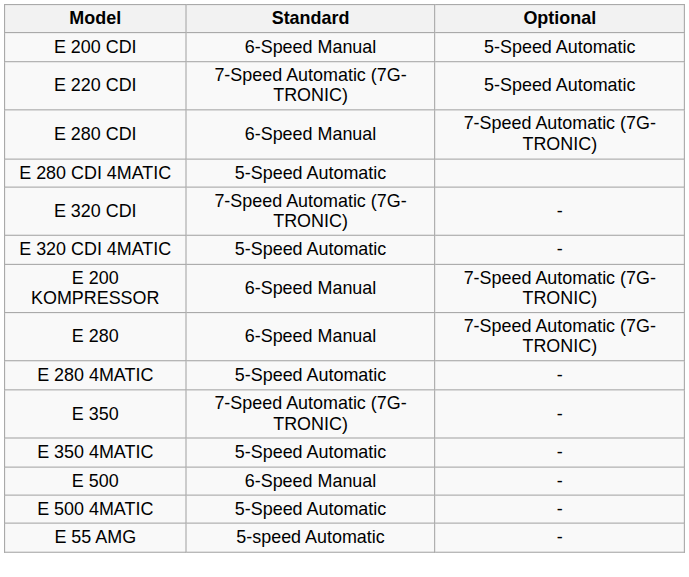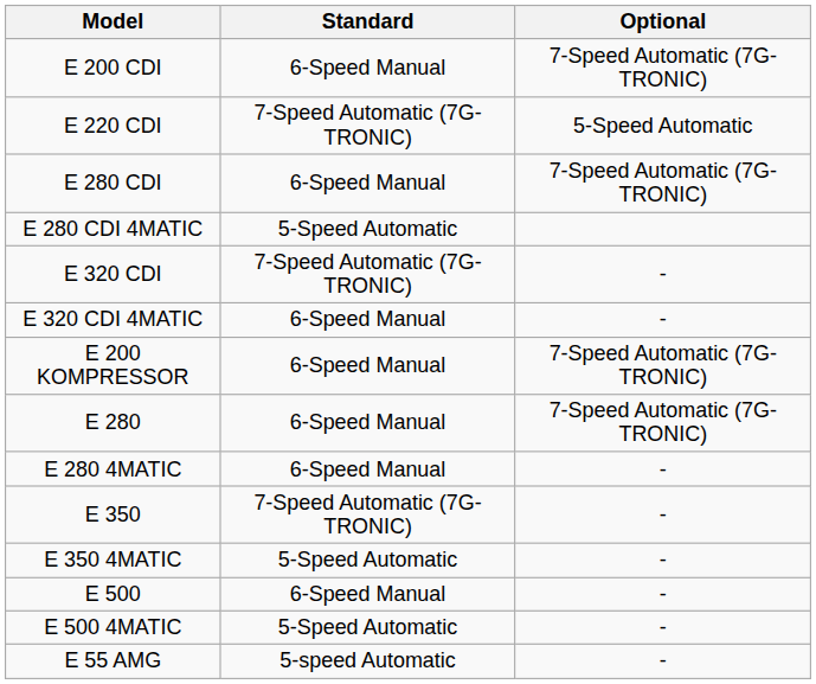 <table class="wikitable" style="text-align:center;">
 <tr>
 <th>Model</th>
 <th>Standard</th>
 <th>Optional</th>
 </tr>
 <tr>
 <td>E 200 CDI</td>
 <td>6-Speed Manual</td>
-<td>5-Speed Automatic</td>
+<td>7-Speed Automatic (7G-TRONIC)</td>
 </tr>
 <tr>
 <td>E 220 CDI</td>
 <td>7-Speed Automatic (7G-TRONIC)</td>
 <td>5-Speed Automatic</td>
 </tr>
 <tr>
 <td>E 280 CDI</td>
 <td>6-Speed Manual</td>
 <td>7-Speed Automatic (7G-TRONIC)</td>
 </tr>
 <tr>
 <td>E 280 CDI 4MATIC</td>
 <td>5-Speed Automatic</td>
 <td></td>
 </tr>
 <tr>
 <td>E 320 CDI</td>
 <td>7-Speed Automatic (7G-TRONIC)</td>
 <td>-</td>
 </tr>
 <tr>
 <td>E 320 CDI 4MATIC</td>
-<td>5-Speed Automatic</td>
+<td>6-Speed Manual</td>
 <td>-</td>
 </tr>
 <tr>
 <td>E 200 KOMPRESSOR</td>
 <td>6-Speed Manual</td>
 <td>7-Speed Automatic (7G-TRONIC)</td>
 </tr>
 <tr>
 <td>E 280</td>
 <td>6-Speed Manual</td>
 <td>7-Speed Automatic (7G-TRONIC)</td>
 </tr>
 <tr>
 <td>E 280 4MATIC</td>
-<td>5-Speed Automatic</td>
+<td>6-Speed Manual</td>
 <td>-</td>
 </tr>
 <tr>
 <td>E 350</td>
 <td>7-Speed Automatic (7G-TRONIC)</td>
 <td>-</td>
 </tr>
 <tr>
 <td>E 350 4MATIC</td>
 <td>5-Speed Automatic</td>
 <td>-</td>
 </tr>
 <tr>
 <td>E 500</td>
 <td>6-Speed Manual</td>
 <td>-</td>
 </tr>
 <tr>
 <td>E 500 4MATIC</td>
 <td>5-Speed Automatic</td>
 <td>-</td>
 </tr>
 <tr>
 <td>E 55 AMG</td>
 <td>5-speed Automatic</td>
 <td>-</td>
 </tr>
 </table>
